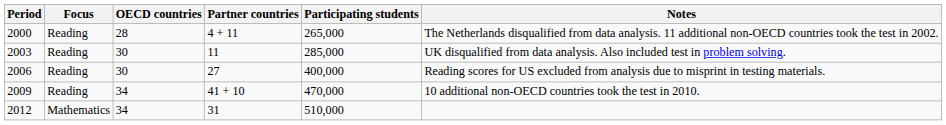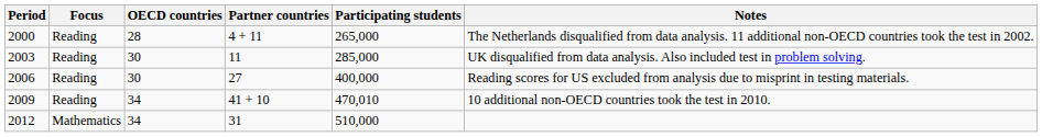 <table class="wikitable">
 <tr>
 <th>Period</th>
 <th>Focus</th>
 <th>OECD countries</th>
 <th>Partner countries</th>
 <th>Participating students</th>
 <th>Notes</th>
 </tr>
 <tr>
 <td>2000</td>
 <td>Reading</td>
 <td>28</td>
 <td>4 + 11</td>
 <td>265,000</td>
 <td>The Netherlands disqualified from data analysis. 11 additional non-OECD countries took the test in 2002.</td>
 </tr>
 <tr>
 <td>2003</td>
 <td>Reading</td>
 <td>30</td>
 <td>11</td>
 <td>285,000</td>
 <td>UK disqualified from data analysis. Also included test in <a href='#'>problem solving</a>.</td>
 </tr>
 <tr>
 <td>2006</td>
 <td>Reading</td>
 <td>30</td>
 <td>27</td>
 <td>400,000</td>
 <td>Reading scores for US excluded from analysis due to misprint in testing materials.</td>
 </tr>
 <tr>
 <td>2009</td>
 <td>Reading</td>
 <td>34</td>
 <td>41 + 10</td>
-<td>470,000</td>
+<td>470,010</td>
 <td>10 additional non-OECD countries took the test in 2010.</td>
 </tr>
 <tr>
 <td>2012</td>
 <td>Mathematics</td>
 <td>34</td>
 <td>31</td>
 <td>510,000</td>
 <td></td>
 </tr>
 </table>
